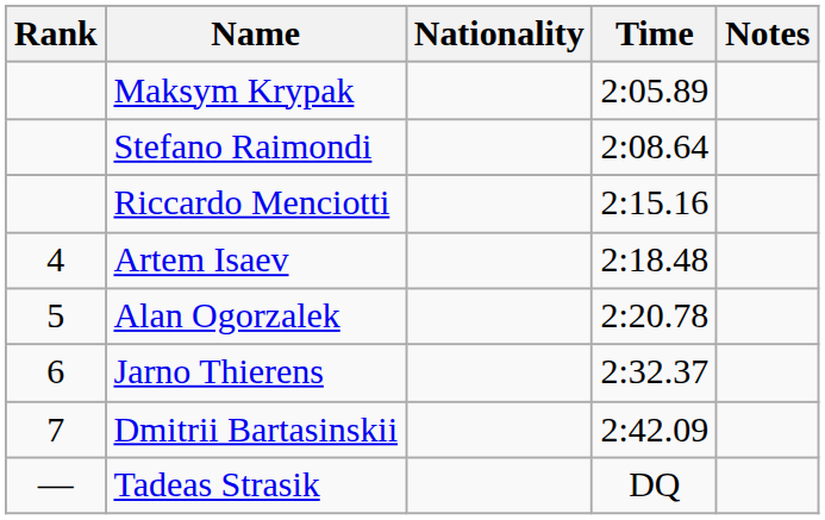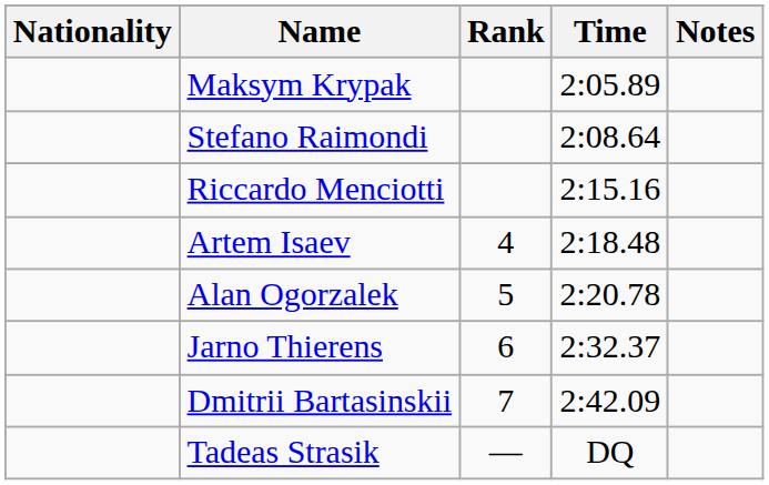 <table class="wikitable sortable" style="text-align:center">
 <tr>
+<th>Nationality</th>
+<th>Name</th>
 <th>Rank</th>
-<th>Name</th>
-<th>Nationality</th>
 <th>Time</th>
 <th>Notes</th>
 </tr>
 <tr>
+<td align=left></td>
+<td align=left><a href='#'>Maksym Krypak</a></td>
 <td></td>
-<td align=left><a href='#'>Maksym Krypak</a></td>
-<td align=left></td>
 <td>2:05.89</td>
 <td></td>
 </tr>
 <tr>
+<td align=left></td>
+<td align=left><a href='#'>Stefano Raimondi</a></td>
 <td></td>
-<td align=left><a href='#'>Stefano Raimondi</a></td>
-<td align=left></td>
 <td>2:08.64</td>
 <td></td>
 </tr>
 <tr>
+<td align=left></td>
+<td align=left><a href='#'>Riccardo Menciotti</a></td>
 <td></td>
-<td align=left><a href='#'>Riccardo Menciotti</a></td>
-<td align=left></td>
 <td>2:15.16</td>
 <td></td>
 </tr>
 <tr>
+<td align=left></td>
+<td align=left><a href='#'>Artem Isaev</a></td>
 <td>4</td>
-<td align=left><a href='#'>Artem Isaev</a></td>
-<td align=left></td>
 <td>2:18.48</td>
 <td></td>
 </tr>
 <tr>
+<td align=left></td>
+<td align=left><a href='#'>Alan Ogorzalek</a></td>
 <td>5</td>
-<td align=left><a href='#'>Alan Ogorzalek</a></td>
-<td align=left></td>
 <td>2:20.78</td>
 <td></td>
 </tr>
 <tr>
+<td align=left></td>
+<td align=left><a href='#'>Jarno Thierens</a></td>
 <td>6</td>
-<td align=left><a href='#'>Jarno Thierens</a></td>
-<td align=left></td>
 <td>2:32.37</td>
 <td></td>
 </tr>
 <tr>
+<td align=left></td>
+<td align=left><a href='#'>Dmitrii Bartasinskii</a></td>
 <td>7</td>
-<td align=left><a href='#'>Dmitrii Bartasinskii</a></td>
-<td align=left></td>
 <td>2:42.09</td>
 <td></td>
 </tr>
 <tr>
+<td align=left></td>
+<td align=left><a href='#'>Tadeas Strasik</a></td>
 <td>—</td>
-<td align=left><a href='#'>Tadeas Strasik</a></td>
-<td align=left></td>
 <td>DQ</td>
 <td></td>
 </tr>
 </table>
